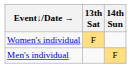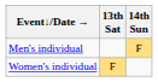 <table class="wikitable" style="margin:0.5em auto; font-size:90%; line-height:1.25em; text-align:center">
 <tr>
 <th>Event↓/Date →</th>
 <th>13th<br>Sat</th>
 <th>14th<br>Sun</th>
 </tr>
 <tr>
+<td align="left"><a href='#'>Men's individual</a></td>
+<td></td>
+<td bgcolor="#FFDF80">F</td>
+</tr>
+<tr>
 <td align="left"><a href='#'>Women's individual</a></td>
 <td bgcolor="#FFDF80">F</td>
 <td></td>
 </tr>
-<tr>
-<td align="left"><a href='#'>Men's individual</a></td>
-<td></td>
-<td bgcolor="#FFDF80">F</td>
-</tr>
 </table>
